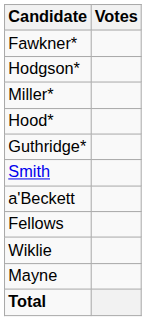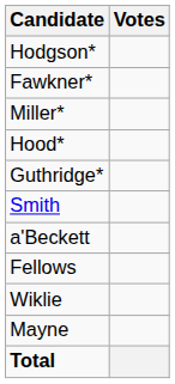 <table class="wikitable">
 <tr>
 <th>Candidate</th>
 <th>Votes</th>
 </tr>
 <tr>
-<td>Fawkner*</td>
+<td>Hodgson*</td>
 <td></td>
 </tr>
 <tr>
-<td>Hodgson*</td>
+<td>Fawkner*</td>
 <td></td>
 </tr>
 <tr>
 <td>Miller*</td>
 <td></td>
 </tr>
 <tr>
 <td>Hood*</td>
 <td></td>
 </tr>
 <tr>
 <td>Guthridge*</td>
 <td></td>
 </tr>
 <tr>
 <td><a href='#'>Smith</a></td>
 <td></td>
 </tr>
 <tr>
 <td>a'Beckett</td>
 <td></td>
 </tr>
 <tr>
 <td>Fellows</td>
 <td></td>
 </tr>
 <tr>
 <td>Wiklie</td>
 <td></td>
 </tr>
 <tr>
 <td>Mayne</td>
 <td></td>
 </tr>
 <tr>
 <td><strong>Total</strong></td>
 <th></th>
 </tr>
 </table>
